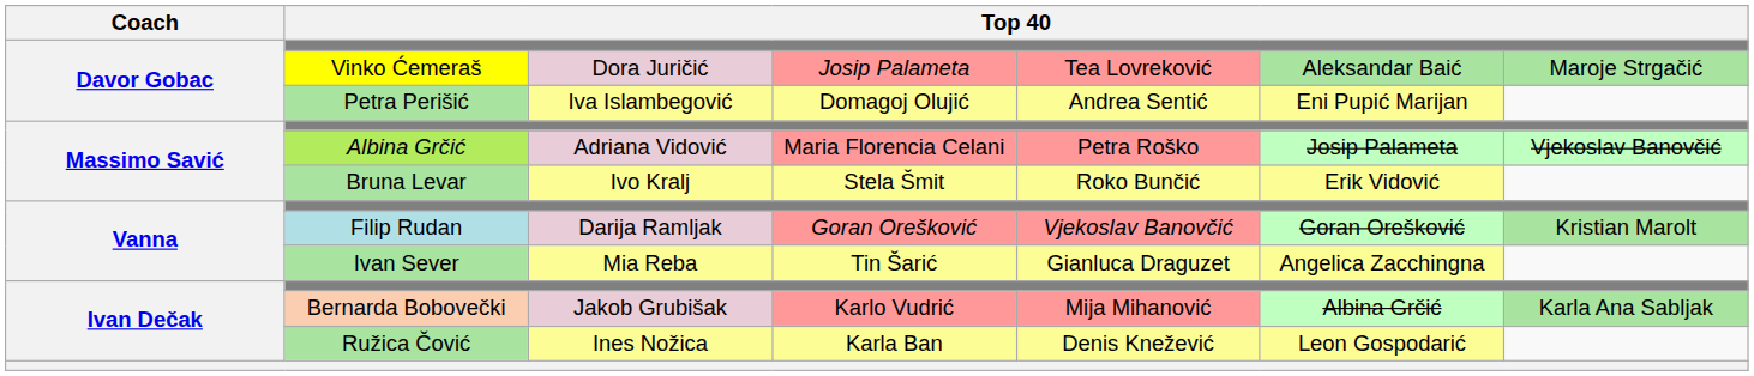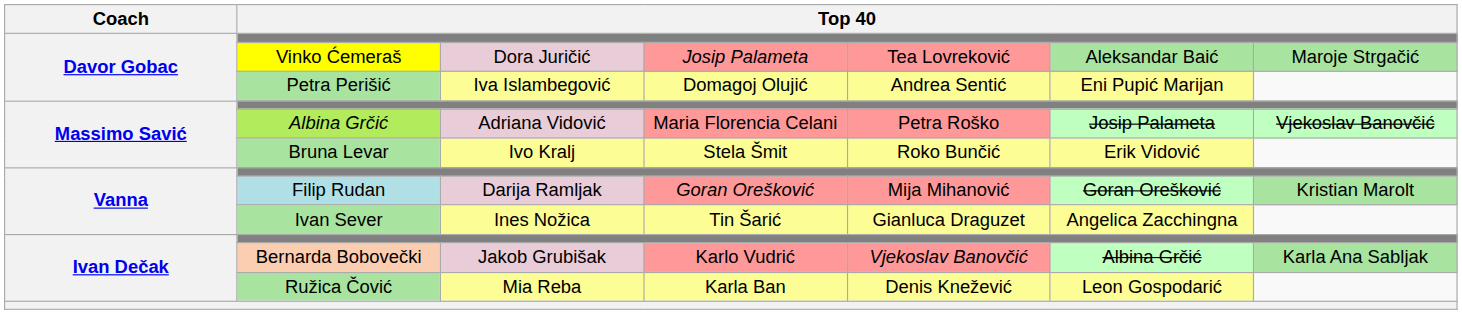 <table class="wikitable" style="text-align:center; width:100%;">
 <tr>
 <th style="width:16%;">Coach</th>
 <th colspan="6" style="width:84%;">Top 40</th>
 </tr>
 <tr>
 <th rowspan=3><a href='#'>Davor Gobac</a></th>
 <td colspan=6 style="background:grey;"></td>
 </tr>
 <tr>
 <td width="14%;" style="background:yellow;">Vinko Ćemeraš</td>
 <td width="14%;" style="background:#E8CCD7;">Dora Juričić</td>
 <td width="14%;" style="background:#FF9999;"><em>Josip Palameta</em></td>
 <td width="14%;" style="background:#FF9999">Tea Lovreković</td>
 <td width="14%;" style="background:#A8E4A0;">Aleksandar Baić</td>
 <td width="14%;" style="background:#A8E4A0;">Maroje Strgačić</td>
 </tr>
 <tr>
 <td style="background:#A8E4A0;">Petra Perišić</td>
 <td style="background:#FDFD96;">Iva Islambegović</td>
 <td style="background:#FDFD96;">Domagoj Olujić</td>
 <td style="background:#FDFD96;">Andrea Sentić</td>
 <td style="background:#FDFD96;">Eni Pupić Marijan</td>
 </tr>
 <tr>
 <th rowspan=3><a href='#'>Massimo Savić</a></th>
 <td colspan=6 style="background:grey;"></td>
 </tr>
 <tr>
 <td width="14%;" style="background:#B2EC5D;"><em>Albina Grčić</em></td>
 <td width="14%;" style="background:#E8CCD7;">Adriana Vidović</td>
 <td width="14%;" style="background:#FF9999;">Maria Florencia Celani</td>
 <td width="14%;" style="background:#FF9999">Petra Roško</td>
 <td width="14%;" style="background:#BFFFC0;"><s>Josip Palameta</s></td>
 <td width="14%;" style="background:#BFFFC0;"><s>Vjekoslav Banovčić</s></td>
 </tr>
 <tr>
 <td style="background:#A8E4A0;">Bruna Levar</td>
 <td style="background:#FDFD96;">Ivo Kralj</td>
 <td style="background:#FDFD96;">Stela Šmit</td>
 <td style="background:#FDFD96;">Roko Bunčić</td>
 <td style="background:#FDFD96;">Erik Vidović</td>
 </tr>
 <tr>
 <th rowspan=3><a href='#'>Vanna</a></th>
 <td colspan=6 style="background:grey;"></td>
 </tr>
 <tr>
 <td width="14%;" style="background:#B0e0e6;">Filip Rudan</td>
 <td width="14%;" style="background:#E8CCD7;">Darija Ramljak</td>
 <td width="14%;" style="background:#FF9999;"><em>Goran Orešković</em></td>
-<td width="14%;" style="background:#FF9999"><em>Vjekoslav Banovčić</em></td>
+<td width="14%;" style="background:#FF9999">Mija Mihanović</td>
 <td width="14%;" style="background:#BFFFC0;"><s>Goran Orešković</s></td>
 <td width="14%;" style="background:#A8E4A0;">Kristian Marolt</td>
 </tr>
 <tr>
 <td style="background:#A8E4A0;">Ivan Sever</td>
-<td style="background:#FDFD96;">Mia Reba</td>
+<td style="background:#FDFD96;">Ines Nožica</td>
 <td style="background:#FDFD96;">Tin Šarić</td>
 <td style="background:#FDFD96;">Gianluca Draguzet</td>
 <td style="background:#FDFD96;">Angelica Zacchingna</td>
 </tr>
 <tr>
 <th rowspan=3><a href='#'>Ivan Dečak</a></th>
 <td colspan=6 style="background:grey;"></td>
 </tr>
 <tr>
 <td width="14%;" style="background:#FBCEB1;">Bernarda Bobovečki</td>
 <td width="14%;" style="background:#E8CCD7;">Jakob Grubišak</td>
 <td width="14%;" style="background:#FF9999;">Karlo Vudrić</td>
-<td width="14%;" style="background:#FF9999">Mija Mihanović</td>
+<td width="14%;" style="background:#FF9999"><em>Vjekoslav Banovčić</em></td>
 <td width="14%;" style="background:#BFFFC0;"><s>Albina Grčić</s></td>
 <td width="14%;" style="background:#A8E4A0;">Karla Ana Sabljak</td>
 </tr>
 <tr>
 <td style="background:#A8E4A0;">Ružica Čović</td>
-<td style="background:#FDFD96;">Ines Nožica</td>
+<td style="background:#FDFD96;">Mia Reba</td>
 <td style="background:#FDFD96;">Karla Ban</td>
 <td style="background:#FDFD96;">Denis Knežević</td>
 <td style="background:#FDFD96;">Leon Gospodarić</td>
 </tr>
 <tr>
 <th style="font-size:90%; line-height:12px;" colspan=7></th>
 </tr>
 </table>
